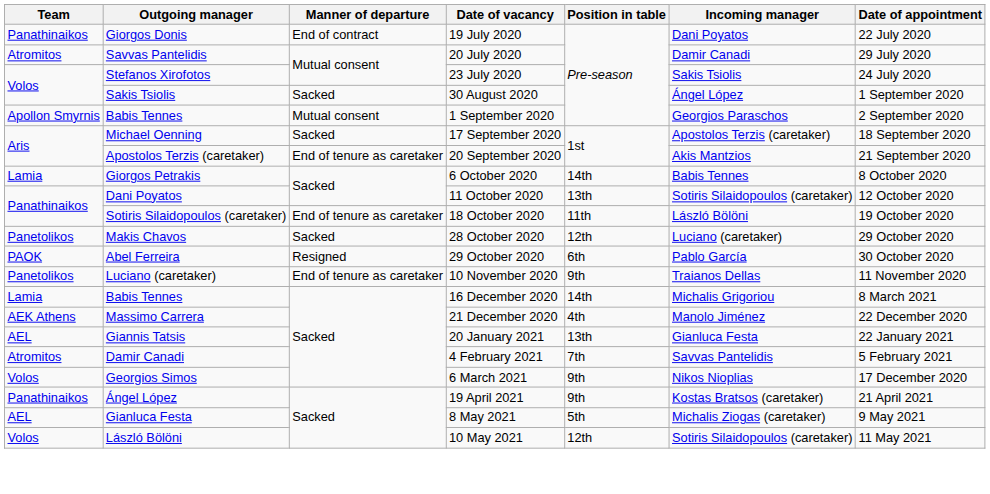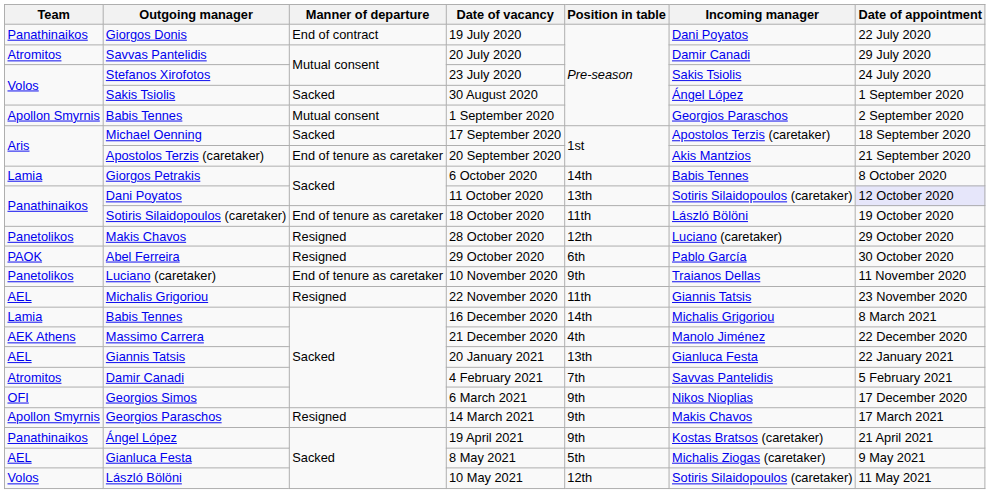 <table class="wikitable" style="font-size: 85%">
 <tr>
 <th>Team</th>
 <th>Outgoing manager</th>
 <th>Manner of departure</th>
 <th>Date of vacancy</th>
 <th>Position in table</th>
 <th>Incoming manager</th>
 <th>Date of appointment</th>
 </tr>
 <tr>
 <td><a href='#'>Panathinaikos</a></td>
 <td> <a href='#'>Giorgos Donis</a></td>
 <td>End of contract</td>
 <td>19 July 2020</td>
 <td rowspan="5"><em>Pre-season</em></td>
 <td> <a href='#'>Dani Poyatos</a></td>
 <td>22 July 2020</td>
 </tr>
 <tr>
 <td><a href='#'>Atromitos</a></td>
 <td> <a href='#'>Savvas Pantelidis</a></td>
 <td rowspan="2">Mutual consent</td>
 <td>20 July 2020</td>
 <td> <a href='#'>Damir Canadi</a></td>
 <td>29 July 2020</td>
 </tr>
 <tr>
 <td rowspan="2"><a href='#'>Volos</a></td>
 <td> <a href='#'>Stefanos Xirofotos</a></td>
 <td>23 July 2020</td>
 <td> <a href='#'>Sakis Tsiolis</a></td>
 <td>24 July 2020</td>
 </tr>
 <tr>
 <td> <a href='#'>Sakis Tsiolis</a></td>
 <td>Sacked</td>
 <td>30 August 2020</td>
 <td> <a href='#'>Ángel López</a></td>
 <td>1 September 2020</td>
 </tr>
 <tr>
 <td><a href='#'>Apollon Smyrnis</a></td>
 <td> <a href='#'>Babis Tennes</a></td>
 <td>Mutual consent</td>
 <td>1 September 2020</td>
 <td> <a href='#'>Georgios Paraschos</a></td>
 <td>2 September 2020</td>
 </tr>
 <tr>
 <td rowspan="2"><a href='#'>Aris</a></td>
 <td> <a href='#'>Michael Oenning</a></td>
 <td>Sacked</td>
 <td>17 September 2020</td>
 <td rowspan="2">1st</td>
 <td> <a href='#'>Apostolos Terzis</a> (caretaker)</td>
 <td>18 September 2020</td>
 </tr>
 <tr>
 <td> <a href='#'>Apostolos Terzis</a> (caretaker)</td>
 <td>End of tenure as caretaker</td>
 <td>20 September 2020</td>
 <td> <a href='#'>Akis Mantzios</a></td>
 <td>21 September 2020</td>
 </tr>
 <tr>
 <td><a href='#'>Lamia</a></td>
 <td> <a href='#'>Giorgos Petrakis</a></td>
 <td rowspan="2">Sacked</td>
 <td>6 October 2020</td>
 <td>14th</td>
 <td> <a href='#'>Babis Tennes</a></td>
 <td>8 October 2020</td>
 </tr>
 <tr>
 <td rowspan="2"><a href='#'>Panathinaikos</a></td>
 <td> <a href='#'>Dani Poyatos</a></td>
 <td>11 October 2020</td>
 <td>13th</td>
 <td> <a href='#'>Sotiris Silaidopoulos</a> (caretaker)</td>
-<td>12 October 2020</td>
+<td style="background: lavender;">12 October 2020</td>
 </tr>
 <tr>
 <td> <a href='#'>Sotiris Silaidopoulos</a> (caretaker)</td>
 <td>End of tenure as caretaker</td>
 <td>18 October 2020</td>
 <td>11th</td>
 <td> <a href='#'>László Bölöni</a></td>
 <td>19 October 2020</td>
 </tr>
 <tr>
 <td><a href='#'>Panetolikos</a></td>
 <td> <a href='#'>Makis Chavos</a></td>
-<td>Sacked</td>
+<td>Resigned</td>
 <td>28 October 2020</td>
 <td>12th</td>
 <td> <a href='#'>Luciano</a> (caretaker)</td>
 <td>29 October 2020</td>
 </tr>
 <tr>
 <td><a href='#'>PAOK</a></td>
 <td> <a href='#'>Abel Ferreira</a></td>
 <td>Resigned</td>
 <td>29 October 2020</td>
 <td>6th</td>
 <td> <a href='#'>Pablo García</a></td>
 <td>30 October 2020</td>
 </tr>
 <tr>
 <td><a href='#'>Panetolikos</a></td>
 <td> <a href='#'>Luciano</a> (caretaker)</td>
 <td>End of tenure as caretaker</td>
 <td>10 November 2020</td>
 <td>9th</td>
 <td> <a href='#'>Traianos Dellas</a></td>
 <td>11 November 2020</td>
+</tr>
+<tr>
+<td><a href='#'>AEL</a></td>
+<td> <a href='#'>Michalis Grigoriou</a></td>
+<td>Resigned</td>
+<td>22 November 2020</td>
+<td>11th</td>
+<td> <a href='#'>Giannis Tatsis</a></td>
+<td>23 November 2020</td>
 </tr>
 <tr>
 <td><a href='#'>Lamia</a></td>
 <td> <a href='#'>Babis Tennes</a></td>
 <td rowspan="5">Sacked</td>
 <td>16 December 2020</td>
 <td>14th</td>
 <td> <a href='#'>Michalis Grigoriou</a></td>
 <td>8 March 2021</td>
 </tr>
 <tr>
 <td><a href='#'>AEK Athens</a></td>
 <td> <a href='#'>Massimo Carrera</a></td>
 <td>21 December 2020</td>
 <td>4th</td>
 <td> <a href='#'>Manolo Jiménez</a></td>
 <td>22 December 2020</td>
 </tr>
 <tr>
 <td><a href='#'>AEL</a></td>
 <td> <a href='#'>Giannis Tatsis</a></td>
 <td>20 January 2021</td>
 <td>13th</td>
 <td> <a href='#'>Gianluca Festa</a></td>
 <td>22 January 2021</td>
 </tr>
 <tr>
 <td><a href='#'>Atromitos</a></td>
 <td> <a href='#'>Damir Canadi</a></td>
 <td>4 February 2021</td>
 <td>7th</td>
 <td> <a href='#'>Savvas Pantelidis</a></td>
 <td>5 February 2021</td>
 </tr>
 <tr>
-<td><a href='#'>Volos</a></td>
+<td><a href='#'>OFI</a></td>
 <td> <a href='#'>Georgios Simos</a></td>
 <td>6 March 2021</td>
 <td>9th</td>
 <td> <a href='#'>Nikos Nioplias</a></td>
 <td>17 December 2020</td>
+</tr>
+<tr>
+<td><a href='#'>Apollon Smyrnis</a></td>
+<td> <a href='#'>Georgios Paraschos</a></td>
+<td>Resigned</td>
+<td>14 March 2021</td>
+<td>9th</td>
+<td> <a href='#'>Makis Chavos</a></td>
+<td>17 March 2021</td>
 </tr>
 <tr>
 <td><a href='#'>Panathinaikos</a></td>
 <td> <a href='#'>Ángel López</a></td>
 <td rowspan="3">Sacked</td>
 <td>19 April 2021</td>
 <td>9th</td>
 <td> <a href='#'>Kostas Bratsos</a> (caretaker)</td>
 <td>21 April 2021</td>
 </tr>
 <tr>
 <td><a href='#'>AEL</a></td>
 <td> <a href='#'>Gianluca Festa</a></td>
 <td>8 May 2021</td>
 <td>5th</td>
 <td> <a href='#'>Michalis Ziogas</a> (caretaker)</td>
 <td>9 May 2021</td>
 </tr>
 <tr>
 <td><a href='#'>Volos</a></td>
 <td> <a href='#'>László Bölöni</a></td>
 <td>10 May 2021</td>
 <td>12th</td>
 <td> <a href='#'>Sotiris Silaidopoulos</a> (caretaker)</td>
 <td>11 May 2021</td>
 </tr>
 </table>
